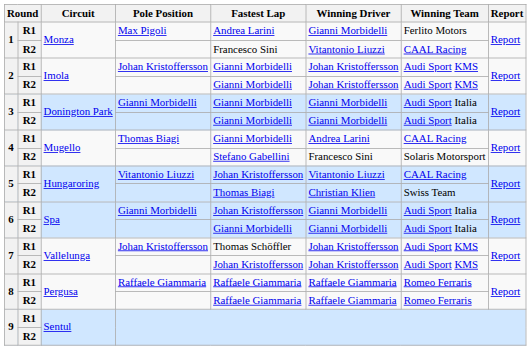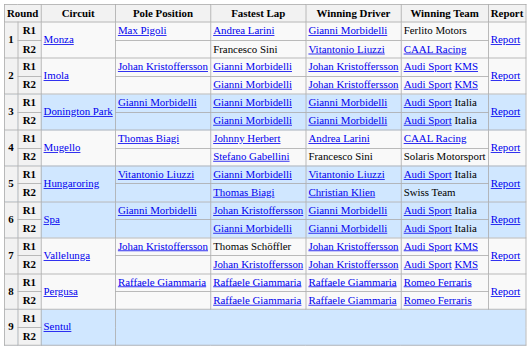 <table class="wikitable" style="font-size: 85%">
 <tr>
 <th colspan=2>Round</th>
 <th>Circuit</th>
 <th>Pole Position</th>
 <th>Fastest Lap</th>
 <th>Winning Driver</th>
 <th>Winning Team</th>
 <th>Report</th>
 </tr>
 <tr>
 <th rowspan=2>1</th>
 <th>R1</th>
 <td rowspan=2><a href='#'>Monza</a></td>
 <td> <a href='#'>Max Pigoli</a></td>
 <td> <a href='#'>Andrea Larini</a></td>
 <td> <a href='#'>Gianni Morbidelli</a></td>
 <td> Ferlito Motors</td>
 <td rowspan=2><a href='#'>Report</a></td>
 </tr>
 <tr>
 <th>R2</th>
 <td></td>
 <td> Francesco Sini</td>
 <td> <a href='#'>Vitantonio Liuzzi</a></td>
 <td> <a href='#'>CAAL Racing</a></td>
 </tr>
 <tr>
 <th rowspan=2>2</th>
 <th>R1</th>
 <td rowspan=2><a href='#'>Imola</a></td>
 <td> <a href='#'>Johan Kristoffersson</a></td>
 <td> <a href='#'>Gianni Morbidelli</a></td>
 <td> <a href='#'>Johan Kristoffersson</a></td>
 <td> <a href='#'>Audi Sport</a> <a href='#'>KMS</a></td>
 <td rowspan=2><a href='#'>Report</a></td>
 </tr>
 <tr>
 <th>R2</th>
 <td></td>
 <td> <a href='#'>Gianni Morbidelli</a></td>
 <td> <a href='#'>Johan Kristoffersson</a></td>
 <td> <a href='#'>Audi Sport</a> <a href='#'>KMS</a></td>
 </tr>
 <tr style="background:#D0E7FF;">
 <th rowspan=2>3</th>
 <th>R1</th>
 <td rowspan=2><a href='#'>Donington Park</a></td>
 <td> <a href='#'>Gianni Morbidelli</a></td>
 <td> <a href='#'>Gianni Morbidelli</a></td>
 <td> <a href='#'>Gianni Morbidelli</a></td>
 <td> <a href='#'>Audi Sport</a> Italia</td>
 <td rowspan=2><a href='#'>Report</a></td>
 </tr>
 <tr style="background:#D0E7FF;">
 <th>R2</th>
 <td></td>
 <td> <a href='#'>Gianni Morbidelli</a></td>
 <td> <a href='#'>Gianni Morbidelli</a></td>
 <td> <a href='#'>Audi Sport</a> Italia</td>
 </tr>
 <tr>
 <th rowspan=2>4</th>
 <th>R1</th>
 <td rowspan=2><a href='#'>Mugello</a></td>
 <td> <a href='#'>Thomas Biagi</a></td>
-<td> <a href='#'>Gianni Morbidelli</a></td>
+<td> <a href='#'>Johnny Herbert</a></td>
 <td> <a href='#'>Andrea Larini</a></td>
 <td> <a href='#'>CAAL Racing</a></td>
 <td rowspan=2><a href='#'>Report</a></td>
 </tr>
 <tr>
 <th>R2</th>
 <td></td>
 <td> <a href='#'>Stefano Gabellini</a></td>
 <td> Francesco Sini</td>
 <td> Solaris Motorsport</td>
 </tr>
 <tr style="background:#D0E7FF;">
 <th rowspan=2>5</th>
 <th>R1</th>
 <td rowspan=2><a href='#'>Hungaroring</a></td>
 <td> <a href='#'>Vitantonio Liuzzi</a></td>
-<td> <a href='#'>Johan Kristoffersson</a></td>
+<td> <a href='#'>Gianni Morbidelli</a></td>
 <td> <a href='#'>Vitantonio Liuzzi</a></td>
-<td> <a href='#'>CAAL Racing</a></td>
+<td> <a href='#'>Audi Sport</a> Italia</td>
 <td rowspan=2><a href='#'>Report</a></td>
 </tr>
 <tr style="background:#D0E7FF;">
 <th>R2</th>
 <td></td>
 <td> <a href='#'>Thomas Biagi</a></td>
 <td> <a href='#'>Christian Klien</a></td>
 <td> Swiss Team</td>
 </tr>
 <tr style="background:#D0E7FF;">
 <th rowspan=2>6</th>
 <th>R1</th>
 <td rowspan=2><a href='#'>Spa</a></td>
 <td> <a href='#'>Gianni Morbidelli</a></td>
 <td> <a href='#'>Johan Kristoffersson</a></td>
 <td> <a href='#'>Gianni Morbidelli</a></td>
 <td> <a href='#'>Audi Sport</a> Italia</td>
 <td rowspan=2><a href='#'>Report</a></td>
 </tr>
 <tr style="background:#D0E7FF;">
 <th>R2</th>
 <td></td>
 <td> <a href='#'>Gianni Morbidelli</a></td>
 <td> <a href='#'>Gianni Morbidelli</a></td>
 <td> <a href='#'>Audi Sport</a> Italia</td>
 </tr>
 <tr>
 <th rowspan=2>7</th>
 <th>R1</th>
 <td rowspan=2><a href='#'>Vallelunga</a></td>
 <td> <a href='#'>Johan Kristoffersson</a></td>
 <td>  Thomas Schöffler</td>
 <td> <a href='#'>Johan Kristoffersson</a></td>
 <td> <a href='#'>Audi Sport</a> <a href='#'>KMS</a></td>
 <td rowspan=2><a href='#'>Report</a></td>
 </tr>
 <tr>
 <th>R2</th>
 <td></td>
 <td> <a href='#'>Johan Kristoffersson</a></td>
 <td> <a href='#'>Johan Kristoffersson</a></td>
 <td> <a href='#'>Audi Sport</a> <a href='#'>KMS</a></td>
 </tr>
 <tr>
 <th rowspan=2>8</th>
 <th>R1</th>
 <td rowspan=2><a href='#'>Pergusa</a></td>
 <td> <a href='#'>Raffaele Giammaria</a></td>
 <td> <a href='#'>Raffaele Giammaria</a></td>
 <td> <a href='#'>Raffaele Giammaria</a></td>
 <td> <a href='#'>Romeo Ferraris</a></td>
 <td rowspan=2><a href='#'>Report</a></td>
 </tr>
 <tr>
 <th>R2</th>
 <td></td>
 <td> <a href='#'>Raffaele Giammaria</a></td>
 <td> <a href='#'>Raffaele Giammaria</a></td>
 <td> <a href='#'>Romeo Ferraris</a></td>
 </tr>
 <tr style="background:#D0E7FF;">
 <th rowspan=2>9</th>
 <th>R1</th>
 <td rowspan=2><a href='#'>Sentul</a></td>
 <td rowspan=2 colspan=5></td>
 </tr>
 <tr style="background:#D0E7FF;">
 <th>R2</th>
 </tr>
 </table>
